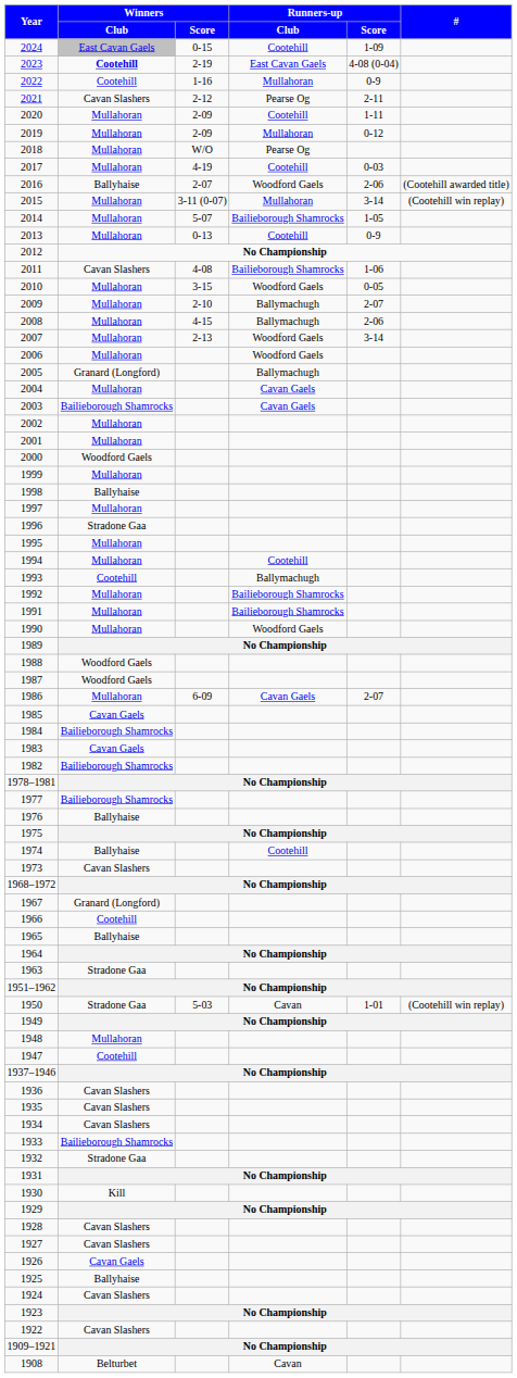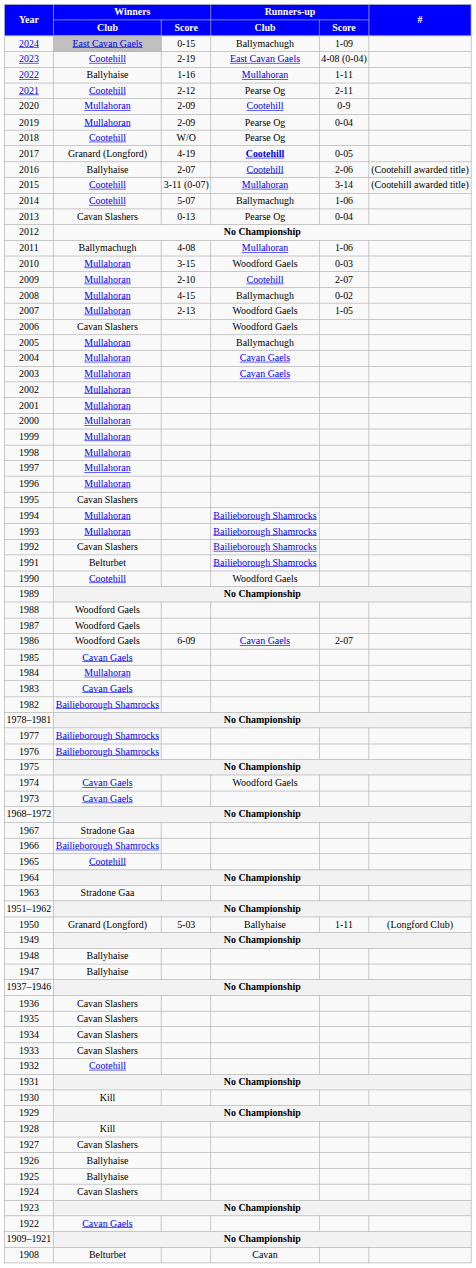 <table class="wikitable sortable"  style="text-align:center">
 <tr>
 <th rowspan="2" style="background:blue;color:white" scope="col" !>Year</th>
 <th colspan="2" style="background:blue;color:white" scope="col" !>Winners</th>
 <th colspan="2" style="background:blue;color:white" scope="col" !>Runners-up</th>
 <th rowspan="2" style="background:blue;color:white" scope="col" !>#</th>
 </tr>
 <tr>
 <th style="background:blue;color:white" scope="col" !>Club</th>
 <th style="background:blue;color:white" scope="col" !>Score</th>
 <th style="background:blue;color:white" scope="col" !>Club</th>
 <th style="background:blue;color:white" scope="col" !>Score</th>
 </tr>
 <tr>
 <td><a href='#'>2024</a></td>
 <td bgcolor=silver><a href='#'>East Cavan Gaels</a></td>
 <td>0-15</td>
-<td><a href='#'>Cootehill</a></td>
+<td>Ballymachugh</td>
 <td>1-09</td>
 <td></td>
 </tr>
 <tr>
 <td><a href='#'>2023</a></td>
-<td><strong><a href='#'>Cootehill</a></strong></td>
+<td><a href='#'>Cootehill</a></td>
 <td>2-19</td>
 <td><a href='#'>East Cavan Gaels</a></td>
 <td>4-08 (0-04)</td>
 <td></td>
 </tr>
 <tr>
 <td><a href='#'>2022</a></td>
-<td><a href='#'>Cootehill</a></td>
+<td>Ballyhaise</td>
 <td>1-16</td>
 <td><a href='#'>Mullahoran</a></td>
-<td>0-9</td>
+<td>1-11</td>
 <td></td>
 </tr>
 <tr>
 <td><a href='#'>2021</a></td>
-<td>Cavan Slashers</td>
+<td><a href='#'>Cootehill</a></td>
 <td>2-12</td>
 <td>Pearse Og</td>
 <td>2-11</td>
 <td></td>
 </tr>
 <tr>
 <td>2020</td>
 <td><a href='#'>Mullahoran</a></td>
 <td>2-09</td>
 <td><a href='#'>Cootehill</a></td>
-<td>1-11</td>
+<td>0-9</td>
 <td></td>
 </tr>
 <tr>
 <td>2019</td>
 <td><a href='#'>Mullahoran</a></td>
 <td>2-09</td>
-<td><a href='#'>Mullahoran</a></td>
-<td>0-12</td>
+<td>Pearse Og</td>
+<td>0-04</td>
 <td></td>
 </tr>
 <tr>
 <td>2018</td>
-<td><a href='#'>Mullahoran</a></td>
+<td><a href='#'>Cootehill</a></td>
 <td>W/O</td>
 <td>Pearse Og</td>
 <td></td>
 <td></td>
 </tr>
 <tr>
 <td>2017</td>
-<td><a href='#'>Mullahoran</a></td>
+<td>Granard (Longford)</td>
 <td>4-19</td>
-<td><a href='#'>Cootehill</a></td>
-<td>0-03</td>
+<td><strong><a href='#'>Cootehill</a></strong></td>
+<td>0-05</td>
 <td></td>
 </tr>
 <tr>
 <td>2016</td>
 <td>Ballyhaise</td>
 <td>2-07</td>
-<td>Woodford Gaels</td>
+<td><a href='#'>Cootehill</a></td>
 <td>2-06</td>
 <td>(Cootehill awarded title)</td>
 </tr>
 <tr>
 <td>2015</td>
-<td><a href='#'>Mullahoran</a></td>
+<td><a href='#'>Cootehill</a></td>
 <td>3-11 (0-07)</td>
 <td><a href='#'>Mullahoran</a></td>
 <td>3-14</td>
-<td>(Cootehill win replay)</td>
+<td>(Cootehill awarded title)</td>
 </tr>
 <tr>
 <td>2014</td>
-<td><a href='#'>Mullahoran</a></td>
+<td><a href='#'>Cootehill</a></td>
 <td>5-07</td>
-<td><a href='#'>Bailieborough Shamrocks</a></td>
-<td>1-05</td>
+<td>Ballymachugh</td>
+<td>1-06</td>
 <td></td>
 </tr>
 <tr>
 <td>2013</td>
-<td><a href='#'>Mullahoran</a></td>
+<td>Cavan Slashers</td>
 <td>0-13</td>
-<td><a href='#'>Cootehill</a></td>
-<td>0-9</td>
+<td>Pearse Og</td>
+<td>0-04</td>
 <td></td>
 </tr>
 <tr>
 <td>2012</td>
 <td colspan="5"><strong>No Championship</strong></td>
 </tr>
 <tr>
 <td>2011</td>
-<td>Cavan Slashers</td>
+<td>Ballymachugh</td>
 <td>4-08</td>
-<td><a href='#'>Bailieborough Shamrocks</a></td>
+<td><a href='#'>Mullahoran</a></td>
 <td>1-06</td>
 <td></td>
 </tr>
 <tr>
 <td>2010</td>
 <td><a href='#'>Mullahoran</a></td>
 <td>3-15</td>
 <td>Woodford Gaels</td>
-<td>0-05</td>
+<td>0-03</td>
 <td></td>
 </tr>
 <tr>
 <td>2009</td>
 <td><a href='#'>Mullahoran</a></td>
 <td>2-10</td>
-<td>Ballymachugh</td>
+<td><a href='#'>Cootehill</a></td>
 <td>2-07</td>
 <td></td>
 </tr>
 <tr>
 <td>2008</td>
 <td><a href='#'>Mullahoran</a></td>
 <td>4-15</td>
 <td>Ballymachugh</td>
-<td>2-06</td>
+<td>0-02</td>
 <td></td>
 </tr>
 <tr>
 <td>2007</td>
 <td><a href='#'>Mullahoran</a></td>
 <td>2-13</td>
 <td>Woodford Gaels</td>
-<td>3-14</td>
+<td>1-05</td>
 <td></td>
 </tr>
 <tr>
 <td>2006</td>
-<td><a href='#'>Mullahoran</a></td>
+<td>Cavan Slashers</td>
 <td></td>
 <td>Woodford Gaels</td>
 <td></td>
 <td></td>
 </tr>
 <tr>
 <td>2005</td>
-<td>Granard (Longford)</td>
+<td><a href='#'>Mullahoran</a></td>
 <td></td>
 <td>Ballymachugh</td>
 <td></td>
 <td></td>
 </tr>
 <tr>
 <td>2004</td>
 <td><a href='#'>Mullahoran</a></td>
 <td></td>
 <td><a href='#'>Cavan Gaels</a></td>
 <td></td>
 <td></td>
 </tr>
 <tr>
 <td>2003</td>
-<td><a href='#'>Bailieborough Shamrocks</a></td>
+<td><a href='#'>Mullahoran</a></td>
 <td></td>
 <td><a href='#'>Cavan Gaels</a></td>
 <td></td>
 <td></td>
 </tr>
 <tr>
 <td>2002</td>
 <td><a href='#'>Mullahoran</a></td>
 <td></td>
 <td></td>
 <td></td>
 <td></td>
 </tr>
 <tr>
 <td>2001</td>
 <td><a href='#'>Mullahoran</a></td>
 <td></td>
 <td></td>
 <td></td>
 <td></td>
 </tr>
 <tr>
 <td>2000</td>
-<td>Woodford Gaels</td>
+<td><a href='#'>Mullahoran</a></td>
 <td></td>
 <td></td>
 <td></td>
 <td></td>
 </tr>
 <tr>
 <td>1999</td>
 <td><a href='#'>Mullahoran</a></td>
 <td></td>
 <td></td>
 <td></td>
 <td></td>
 </tr>
 <tr>
 <td>1998</td>
-<td>Ballyhaise</td>
+<td><a href='#'>Mullahoran</a></td>
 <td></td>
 <td></td>
 <td></td>
 <td></td>
 </tr>
 <tr>
 <td>1997</td>
 <td><a href='#'>Mullahoran</a></td>
 <td></td>
 <td></td>
 <td></td>
 <td></td>
 </tr>
 <tr>
 <td>1996</td>
-<td>Stradone Gaa </td>
+<td><a href='#'>Mullahoran</a></td>
 <td></td>
 <td></td>
 <td></td>
 <td></td>
 </tr>
 <tr>
 <td>1995</td>
-<td><a href='#'>Mullahoran</a></td>
+<td>Cavan Slashers</td>
 <td></td>
 <td></td>
 <td></td>
 <td></td>
 </tr>
 <tr>
 <td>1994</td>
 <td><a href='#'>Mullahoran</a></td>
 <td></td>
-<td><a href='#'>Cootehill</a></td>
+<td><a href='#'>Bailieborough Shamrocks</a></td>
 <td></td>
 <td></td>
 </tr>
 <tr>
 <td>1993</td>
-<td><a href='#'>Cootehill</a></td>
-<td></td>
-<td>Ballymachugh</td>
-<td></td>
-<td></td>
-</tr>
-<tr>
-<td>1992</td>
 <td><a href='#'>Mullahoran</a></td>
 <td></td>
 <td><a href='#'>Bailieborough Shamrocks</a></td>
 <td></td>
 <td></td>
 </tr>
 <tr>
+<td>1992</td>
+<td>Cavan Slashers</td>
+<td></td>
+<td><a href='#'>Bailieborough Shamrocks</a></td>
+<td></td>
+<td></td>
+</tr>
+<tr>
 <td>1991</td>
-<td><a href='#'>Mullahoran</a></td>
+<td>Belturbet</td>
 <td></td>
 <td><a href='#'>Bailieborough Shamrocks</a></td>
 <td></td>
 <td></td>
 </tr>
 <tr>
 <td>1990</td>
-<td><a href='#'>Mullahoran</a></td>
+<td><a href='#'>Cootehill</a></td>
 <td></td>
 <td>Woodford Gaels</td>
 <td></td>
 <td></td>
 </tr>
 <tr>
 <td>1989</td>
 <th colspan=5 align=center><strong>No Championship</strong></th>
 </tr>
 <tr>
 <td>1988</td>
 <td>Woodford Gaels</td>
 <td></td>
 <td></td>
 <td></td>
 <td></td>
 </tr>
 <tr>
 <td>1987</td>
 <td>Woodford Gaels</td>
 <td></td>
 <td></td>
 <td></td>
 <td></td>
 </tr>
 <tr>
 <td>1986</td>
-<td><a href='#'>Mullahoran</a></td>
+<td>Woodford Gaels</td>
 <td>6-09</td>
 <td><a href='#'>Cavan Gaels</a></td>
 <td>2-07</td>
 <td></td>
 </tr>
 <tr>
 <td>1985</td>
 <td><a href='#'>Cavan Gaels</a></td>
 <td></td>
 <td></td>
 <td></td>
 <td></td>
 </tr>
 <tr>
 <td>1984</td>
-<td><a href='#'>Bailieborough Shamrocks</a></td>
+<td><a href='#'>Mullahoran</a></td>
 <td></td>
 <td></td>
 <td></td>
 <td></td>
 </tr>
 <tr>
 <td>1983</td>
 <td><a href='#'>Cavan Gaels</a></td>
 <td></td>
 <td></td>
 <td></td>
 <td></td>
 </tr>
 <tr>
 <td>1982</td>
 <td><a href='#'>Bailieborough Shamrocks</a></td>
 <td></td>
 <td></td>
 <td></td>
 <td></td>
 </tr>
 <tr>
 <td>1978–1981</td>
 <th colspan=5 align=center><strong>No Championship</strong></th>
 </tr>
 <tr>
 <td>1977</td>
 <td><a href='#'>Bailieborough Shamrocks</a></td>
 <td></td>
 <td></td>
 <td></td>
 <td></td>
 </tr>
 <tr>
 <td>1976</td>
-<td>Ballyhaise</td>
+<td><a href='#'>Bailieborough Shamrocks</a></td>
 <td></td>
 <td></td>
 <td></td>
 <td></td>
 </tr>
 <tr>
 <td>1975</td>
 <th colspan=5 align=center><strong>No Championship</strong></th>
 </tr>
 <tr>
 <td>1974</td>
-<td>Ballyhaise</td>
+<td><a href='#'>Cavan Gaels</a></td>
 <td></td>
-<td><a href='#'>Cootehill</a></td>
+<td>Woodford Gaels</td>
 <td></td>
 <td></td>
 </tr>
 <tr>
 <td>1973</td>
-<td>Cavan Slashers</td>
+<td><a href='#'>Cavan Gaels</a></td>
 <td></td>
 <td></td>
 <td></td>
 <td></td>
 </tr>
 <tr>
 <td>1968–1972</td>
 <th colspan=5 align=center><strong>No Championship</strong></th>
 </tr>
 <tr>
 <td>1967</td>
-<td>Granard (Longford)</td>
+<td>Stradone Gaa </td>
 <td></td>
 <td></td>
 <td></td>
 <td></td>
 </tr>
 <tr>
 <td>1966</td>
-<td><a href='#'>Cootehill</a></td>
+<td><a href='#'>Bailieborough Shamrocks</a></td>
 <td></td>
 <td></td>
 <td></td>
 <td></td>
 </tr>
 <tr>
 <td>1965</td>
-<td>Ballyhaise</td>
+<td><a href='#'>Cootehill</a></td>
 <td></td>
 <td></td>
 <td></td>
 <td></td>
 </tr>
 <tr>
 <td>1964</td>
 <th colspan=5 align=center><strong>No Championship</strong></th>
 </tr>
 <tr>
 <td>1963</td>
 <td>Stradone Gaa </td>
 <td></td>
 <td></td>
 <td></td>
 <td></td>
 </tr>
 <tr>
 <td>1951–1962</td>
 <th colspan=5 align=center><strong>No Championship</strong></th>
 </tr>
 <tr>
 <td>1950</td>
-<td>Stradone Gaa </td>
+<td>Granard (Longford)</td>
 <td>5-03</td>
-<td>Cavan</td>
-<td>1-01</td>
-<td>(Cootehill win replay)</td>
+<td>Ballyhaise</td>
+<td>1-11</td>
+<td>(Longford Club)</td>
 </tr>
 <tr>
 <td>1949</td>
 <th colspan=5 align=center><strong>No Championship</strong></th>
 </tr>
 <tr>
 <td>1948</td>
-<td><a href='#'>Mullahoran</a></td>
+<td>Ballyhaise</td>
 <td></td>
 <td></td>
 <td></td>
 <td></td>
 </tr>
 <tr>
 <td>1947</td>
-<td><a href='#'>Cootehill</a></td>
+<td>Ballyhaise</td>
 <td></td>
 <td></td>
 <td></td>
 <td></td>
 </tr>
 <tr>
 <td>1937–1946</td>
 <th colspan=5 align=center><strong>No Championship</strong></th>
 </tr>
 <tr>
 <td>1936</td>
 <td>Cavan Slashers</td>
 <td></td>
 <td></td>
 <td></td>
 <td></td>
 </tr>
 <tr>
 <td>1935</td>
 <td>Cavan Slashers</td>
 <td></td>
 <td></td>
 <td></td>
 <td></td>
 </tr>
 <tr>
 <td>1934</td>
 <td>Cavan Slashers</td>
 <td></td>
 <td></td>
 <td></td>
 <td></td>
 </tr>
 <tr>
 <td>1933</td>
-<td><a href='#'>Bailieborough Shamrocks</a></td>
+<td>Cavan Slashers</td>
 <td></td>
 <td></td>
 <td></td>
 <td></td>
 </tr>
 <tr>
 <td>1932</td>
-<td>Stradone Gaa </td>
+<td><a href='#'>Cootehill</a></td>
 <td></td>
 <td></td>
 <td></td>
 <td></td>
 </tr>
 <tr>
 <td>1931</td>
 <th colspan=5 align=center><strong>No Championship</strong></th>
 </tr>
 <tr>
 <td>1930</td>
 <td>Kill</td>
 <td></td>
 <td></td>
 <td></td>
 <td></td>
 </tr>
 <tr>
 <td>1929</td>
 <th colspan=5 align=center><strong>No Championship</strong></th>
 </tr>
 <tr>
 <td>1928</td>
-<td>Cavan Slashers</td>
+<td>Kill</td>
 <td></td>
 <td></td>
 <td></td>
 <td></td>
 </tr>
 <tr>
 <td>1927</td>
 <td>Cavan Slashers</td>
 <td></td>
 <td></td>
 <td></td>
 <td></td>
 </tr>
 <tr>
 <td>1926</td>
-<td><a href='#'>Cavan Gaels</a></td>
+<td>Ballyhaise</td>
 <td></td>
 <td></td>
 <td></td>
 <td></td>
 </tr>
 <tr>
 <td>1925</td>
 <td>Ballyhaise</td>
 <td></td>
 <td></td>
 <td></td>
 <td></td>
 </tr>
 <tr>
 <td>1924</td>
 <td>Cavan Slashers</td>
 <td></td>
 <td></td>
 <td></td>
 <td></td>
 </tr>
 <tr>
 <td>1923</td>
 <th colspan=5 align=center><strong>No Championship</strong></th>
 </tr>
 <tr>
 <td>1922</td>
-<td>Cavan Slashers</td>
+<td><a href='#'>Cavan Gaels</a></td>
 <td></td>
 <td></td>
 <td></td>
 <td></td>
 </tr>
 <tr>
 <td>1909–1921</td>
 <th colspan=5 align=center><strong>No Championship</strong></th>
 </tr>
 <tr>
 <td>1908</td>
 <td>Belturbet</td>
 <td></td>
 <td>Cavan</td>
 <td></td>
 <td></td>
 </tr>
 </table>
